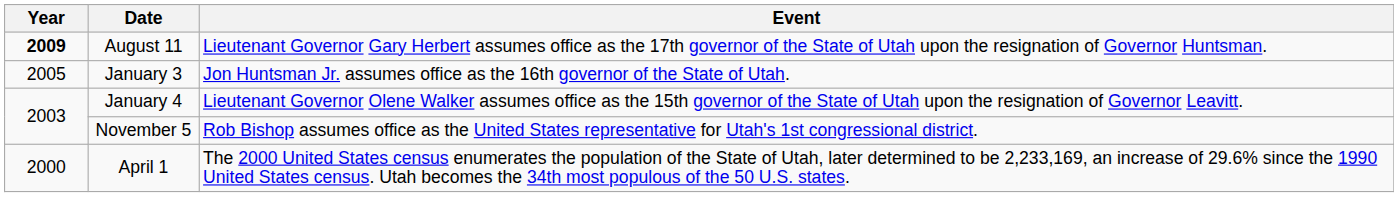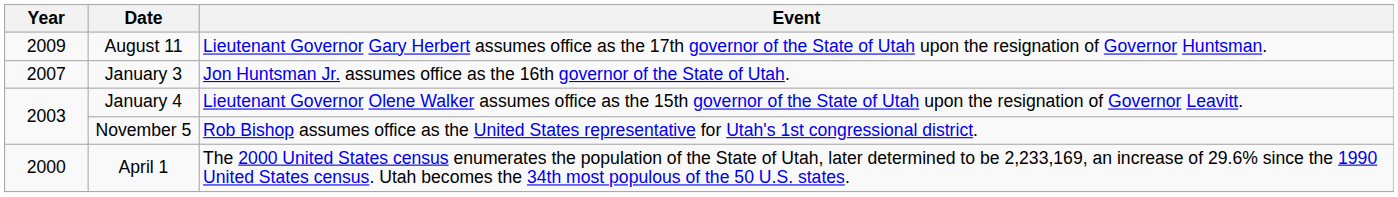 <table class="wikitable" style="width:100%;">
 <tr>
 <th style="width:6%">Year</th>
 <th style="width:8%">Date</th>
 <th style="width:86%">Event</th>
 </tr>
 <tr>
-<td align=center rowspan=1><strong>2009</strong></td>
+<td align=center rowspan=1>2009</td>
 <td align=center>August 11</td>
 <td><a href='#'>Lieutenant Governor</a> <a href='#'>Gary Herbert</a> assumes office as the 17th <a href='#'>governor of the State of Utah</a> upon the resignation of <a href='#'>Governor</a> <a href='#'>Huntsman</a>.</td>
 </tr>
 <tr>
-<td align=center rowspan=1>2005</td>
+<td align=center rowspan=1>2007</td>
 <td align=center>January 3</td>
 <td><a href='#'>Jon Huntsman Jr.</a> assumes office as the 16th <a href='#'>governor of the State of Utah</a>.</td>
 </tr>
 <tr>
 <td align=center rowspan=2>2003</td>
 <td align=center>January 4</td>
 <td><a href='#'>Lieutenant Governor</a> <a href='#'>Olene Walker</a> assumes office as the 15th <a href='#'>governor of the State of Utah</a> upon the resignation of <a href='#'>Governor</a> <a href='#'>Leavitt</a>.</td>
 </tr>
 <tr>
 <td align=center>November 5</td>
 <td><a href='#'>Rob Bishop</a> assumes office as the <a href='#'>United States representative</a> for <a href='#'>Utah's 1st congressional district</a>.</td>
 </tr>
 <tr>
 <td align=center rowspan=1>2000</td>
 <td align=center>April 1</td>
 <td>The <a href='#'>2000 United States census</a> enumerates the population of the State of Utah, later determined to be 2,233,169, an increase of 29.6% since the <a href='#'>1990 United States census</a>. Utah becomes the <a href='#'>34th most populous of the 50 U.S. states</a>.</td>
 </tr>
 </table>
